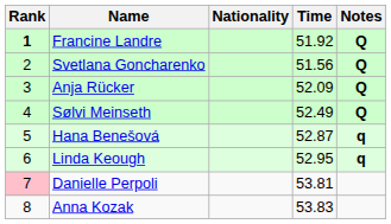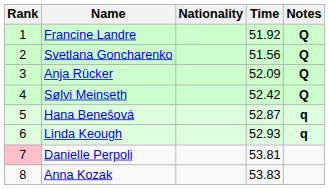 <table class="wikitable sortable" style="text-align:center">
 <tr>
 <th>Rank</th>
 <th>Name</th>
 <th>Nationality</th>
 <th>Time</th>
 <th>Notes</th>
 </tr>
 <tr bgcolor=ccffcc>
-<td><strong>1</strong></td>
+<td>1</td>
 <td align=left><a href='#'>Francine Landre</a></td>
 <td align=left></td>
 <td>51.92</td>
 <td><strong>Q</strong></td>
 </tr>
 <tr bgcolor=ccffcc>
 <td>2</td>
 <td align=left><a href='#'>Svetlana Goncharenko</a></td>
 <td align=left></td>
 <td>51.56</td>
 <td><strong>Q</strong></td>
 </tr>
 <tr bgcolor=ccffcc>
 <td>3</td>
 <td align=left><a href='#'>Anja Rücker</a></td>
 <td align=left></td>
 <td>52.09</td>
 <td><strong>Q</strong></td>
 </tr>
 <tr bgcolor=ccffcc>
 <td>4</td>
 <td align=left><a href='#'>Sølvi Meinseth</a></td>
 <td align=left></td>
-<td>52.49</td>
+<td>52.42</td>
 <td><strong>Q</strong></td>
 </tr>
 <tr bgcolor=ddffdd>
 <td>5</td>
 <td align=left><a href='#'>Hana Benešová</a></td>
 <td align=left></td>
 <td>52.87</td>
 <td><strong>q</strong></td>
 </tr>
 <tr bgcolor=ddffdd>
 <td>6</td>
 <td align=left><a href='#'>Linda Keough</a></td>
 <td align=left></td>
-<td>52.95</td>
+<td>52.93</td>
 <td><strong>q</strong></td>
 </tr>
 <tr>
 <td style="background: pink;">7</td>
 <td align=left><a href='#'>Danielle Perpoli</a></td>
 <td align=left></td>
 <td>53.81</td>
 <td></td>
 </tr>
 <tr>
 <td>8</td>
 <td align=left><a href='#'>Anna Kozak</a></td>
 <td align=left></td>
 <td>53.83</td>
 <td></td>
 </tr>
 </table>
